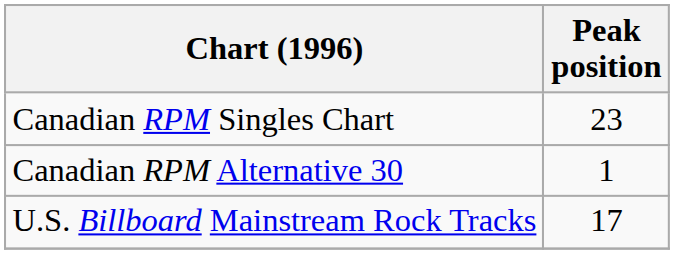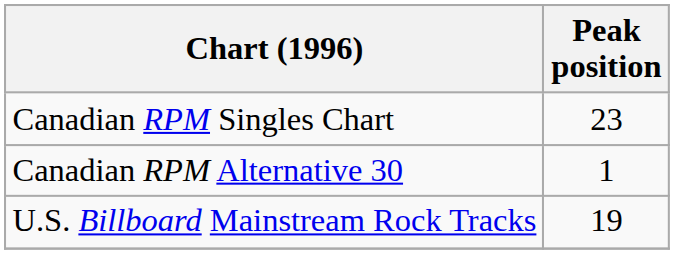 <table class="wikitable">
 <tr>
 <th>Chart (1996)</th>
 <th>Peak<br>position</th>
 </tr>
 <tr>
 <td align="left">Canadian <em><a href='#'>RPM</a></em> Singles Chart</td>
 <td align="center">23</td>
 </tr>
 <tr>
 <td align="left">Canadian <em>RPM</em> <a href='#'>Alternative 30</a></td>
 <td align="center">1</td>
 </tr>
 <tr>
 <td align="left">U.S. <em><a href='#'>Billboard</a></em> <a href='#'>Mainstream Rock Tracks</a></td>
-<td align="center">17</td>
+<td align="center">19</td>
 </tr>
 <tr>
 </tr>
 </table>
